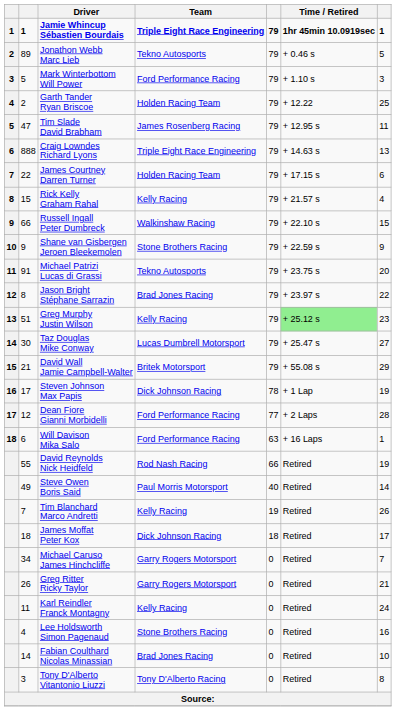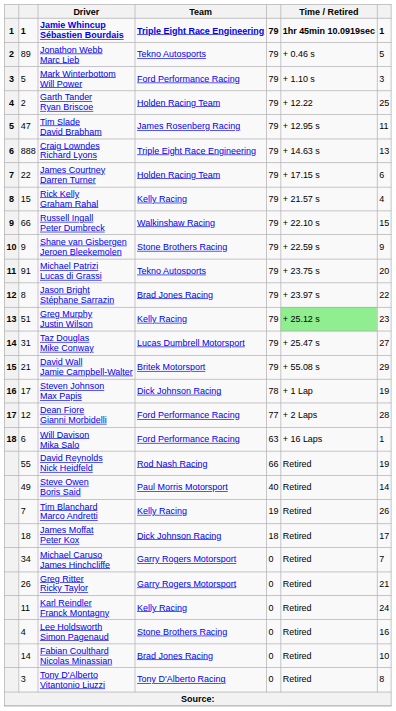 <table class="wikitable" style="font-size: 85%;">
 <tr>
 <th scope="col"></th>
 <th scope="col"></th>
 <th scope="col">Driver</th>
 <th scope="col">Team</th>
 <th scope="col"></th>
 <th scope="col">Time / Retired</th>
 <th scope="col"></th>
 </tr>
 <tr>
 <th scope="row"><strong>1</strong></th>
 <td><strong>1</strong></td>
 <td><strong> <a href='#'>Jamie Whincup</a><br> <a href='#'>Sébastien Bourdais</a></strong></td>
 <td><strong><a href='#'>Triple Eight Race Engineering</a></strong></td>
 <td><strong>79</strong></td>
 <td><strong>1hr 45min 10.0919sec</strong></td>
 <td><strong>1</strong></td>
 </tr>
 <tr>
 <th scope="row">2</th>
 <td>89</td>
 <td> <a href='#'>Jonathon Webb</a><br> <a href='#'>Marc Lieb</a></td>
 <td><a href='#'>Tekno Autosports</a></td>
 <td>79</td>
 <td>+ 0.46 s</td>
 <td>5</td>
 </tr>
 <tr>
 <th scope="row">3</th>
 <td>5</td>
 <td> <a href='#'>Mark Winterbottom</a><br> <a href='#'>Will Power</a></td>
 <td><a href='#'>Ford Performance Racing</a></td>
 <td>79</td>
 <td>+ 1.10 s</td>
 <td>3</td>
 </tr>
 <tr>
 <th scope="row">4</th>
 <td>2</td>
 <td> <a href='#'>Garth Tander</a><br> <a href='#'>Ryan Briscoe</a></td>
 <td><a href='#'>Holden Racing Team</a></td>
 <td>79</td>
 <td>+ 12.22</td>
 <td>25</td>
 </tr>
 <tr>
 <th scope="row">5</th>
 <td>47</td>
 <td> <a href='#'>Tim Slade</a><br> <a href='#'>David Brabham</a></td>
 <td><a href='#'>James Rosenberg Racing</a></td>
 <td>79</td>
 <td>+ 12.95 s</td>
 <td>11</td>
 </tr>
 <tr>
 <th scope="row">6</th>
 <td>888</td>
 <td> <a href='#'>Craig Lowndes</a><br> <a href='#'>Richard Lyons</a></td>
 <td><a href='#'>Triple Eight Race Engineering</a></td>
 <td>79</td>
 <td>+ 14.63 s</td>
 <td>13</td>
 </tr>
 <tr>
 <th scope="row">7</th>
 <td>22</td>
 <td> <a href='#'>James Courtney</a><br> <a href='#'>Darren Turner</a></td>
 <td><a href='#'>Holden Racing Team</a></td>
 <td>79</td>
 <td>+ 17.15 s</td>
 <td>6</td>
 </tr>
 <tr>
 <th scope="row">8</th>
 <td>15</td>
 <td> <a href='#'>Rick Kelly</a><br> <a href='#'>Graham Rahal</a></td>
 <td><a href='#'>Kelly Racing</a></td>
 <td>79</td>
 <td>+ 21.57 s</td>
 <td>4</td>
 </tr>
 <tr>
 <th scope="row">9</th>
 <td>66</td>
 <td> <a href='#'>Russell Ingall</a><br> <a href='#'>Peter Dumbreck</a></td>
 <td><a href='#'>Walkinshaw Racing</a></td>
 <td>79</td>
 <td>+ 22.10 s</td>
 <td>15</td>
 </tr>
 <tr>
 <th scope="row">10</th>
 <td>9</td>
 <td> <a href='#'>Shane van Gisbergen</a><br> <a href='#'>Jeroen Bleekemolen</a></td>
 <td><a href='#'>Stone Brothers Racing</a></td>
 <td>79</td>
 <td>+ 22.59 s</td>
 <td>9</td>
 </tr>
 <tr>
 <th scope="row">11</th>
 <td>91</td>
 <td> <a href='#'>Michael Patrizi</a><br> <a href='#'>Lucas di Grassi</a></td>
 <td><a href='#'>Tekno Autosports</a></td>
 <td>79</td>
 <td>+ 23.75 s</td>
 <td>20</td>
 </tr>
 <tr>
 <th scope="row">12</th>
 <td>8</td>
 <td> <a href='#'>Jason Bright</a><br> <a href='#'>Stéphane Sarrazin</a></td>
 <td><a href='#'>Brad Jones Racing</a></td>
 <td>79</td>
 <td>+ 23.97 s</td>
 <td>22</td>
 </tr>
 <tr>
 <th scope="row">13</th>
 <td>51</td>
 <td> <a href='#'>Greg Murphy</a><br> <a href='#'>Justin Wilson</a></td>
 <td><a href='#'>Kelly Racing</a></td>
 <td>79</td>
 <td style="background: lightgreen;">+ 25.12 s</td>
 <td>23</td>
 </tr>
 <tr>
 <th scope="row">14</th>
-<td>30</td>
+<td>31</td>
 <td> <a href='#'>Taz Douglas</a><br> <a href='#'>Mike Conway</a></td>
 <td><a href='#'>Lucas Dumbrell Motorsport</a></td>
 <td>79</td>
 <td>+ 25.47 s</td>
 <td>27</td>
 </tr>
 <tr>
 <th scope="row">15</th>
 <td>21</td>
 <td> <a href='#'>David Wall</a><br> <a href='#'>Jamie Campbell-Walter</a></td>
 <td><a href='#'>Britek Motorsport</a></td>
 <td>79</td>
 <td>+ 55.08 s</td>
 <td>29</td>
 </tr>
 <tr>
 <th scope="row">16</th>
 <td>17</td>
 <td> <a href='#'>Steven Johnson</a><br> <a href='#'>Max Papis</a></td>
 <td><a href='#'>Dick Johnson Racing</a></td>
 <td>78</td>
 <td>+ 1 Lap</td>
 <td>19</td>
 </tr>
 <tr>
 <th scope="row">17</th>
 <td>12</td>
 <td> <a href='#'>Dean Fiore</a><br> <a href='#'>Gianni Morbidelli</a></td>
 <td><a href='#'>Ford Performance Racing</a></td>
 <td>77</td>
 <td>+ 2 Laps</td>
 <td>28</td>
 </tr>
 <tr>
 <th scope="row">18</th>
 <td>6</td>
 <td> <a href='#'>Will Davison</a><br> <a href='#'>Mika Salo</a></td>
 <td><a href='#'>Ford Performance Racing</a></td>
 <td>63</td>
 <td>+ 16 Laps</td>
 <td>1</td>
 </tr>
 <tr>
 <th scope="row"></th>
 <td>55</td>
 <td> <a href='#'>David Reynolds</a><br> <a href='#'>Nick Heidfeld</a></td>
 <td><a href='#'>Rod Nash Racing</a></td>
 <td>66</td>
 <td>Retired</td>
 <td>19</td>
 </tr>
 <tr>
 <th scope="row"></th>
 <td>49</td>
 <td> <a href='#'>Steve Owen</a><br> <a href='#'>Boris Said</a></td>
 <td><a href='#'>Paul Morris Motorsport</a></td>
 <td>40</td>
 <td>Retired</td>
 <td>14</td>
 </tr>
 <tr>
 <th scope="row"></th>
 <td>7</td>
 <td> <a href='#'>Tim Blanchard</a><br> <a href='#'>Marco Andretti</a></td>
 <td><a href='#'>Kelly Racing</a></td>
 <td>19</td>
 <td>Retired</td>
 <td>26</td>
 </tr>
 <tr>
 <th scope="row"></th>
 <td>18</td>
 <td> <a href='#'>James Moffat</a><br> <a href='#'>Peter Kox</a></td>
 <td><a href='#'>Dick Johnson Racing</a></td>
 <td>18</td>
 <td>Retired</td>
 <td>17</td>
 </tr>
 <tr>
 <th scope="row"></th>
 <td>34</td>
 <td> <a href='#'>Michael Caruso</a><br> <a href='#'>James Hinchcliffe</a></td>
 <td><a href='#'>Garry Rogers Motorsport</a></td>
 <td>0</td>
 <td>Retired</td>
 <td>7</td>
 </tr>
 <tr>
 <th scope="row"></th>
 <td>26</td>
 <td> <a href='#'>Greg Ritter</a><br> <a href='#'>Ricky Taylor</a></td>
 <td><a href='#'>Garry Rogers Motorsport</a></td>
 <td>0</td>
 <td>Retired</td>
 <td>21</td>
 </tr>
 <tr>
 <th scope="row"></th>
 <td>11</td>
 <td> <a href='#'>Karl Reindler</a><br> <a href='#'>Franck Montagny</a></td>
 <td><a href='#'>Kelly Racing</a></td>
 <td>0</td>
 <td>Retired</td>
 <td>24</td>
 </tr>
 <tr>
 <th scope="row"></th>
 <td>4</td>
 <td> <a href='#'>Lee Holdsworth</a><br> <a href='#'>Simon Pagenaud</a></td>
 <td><a href='#'>Stone Brothers Racing</a></td>
 <td>0</td>
 <td>Retired</td>
 <td>16</td>
 </tr>
 <tr>
 <th scope="row"></th>
 <td>14</td>
 <td> <a href='#'>Fabian Coulthard</a><br> <a href='#'>Nicolas Minassian</a></td>
 <td><a href='#'>Brad Jones Racing</a></td>
 <td>0</td>
 <td>Retired</td>
 <td>10</td>
 </tr>
 <tr>
 <th scope="row"></th>
 <td>3</td>
 <td> <a href='#'>Tony D'Alberto</a><br> <a href='#'>Vitantonio Liuzzi</a></td>
 <td><a href='#'>Tony D'Alberto Racing</a></td>
 <td>0</td>
 <td>Retired</td>
 <td>8</td>
 </tr>
 <tr>
 <th colspan="7">Source:</th>
 </tr>
 <tr>
 </tr>
 </table>
